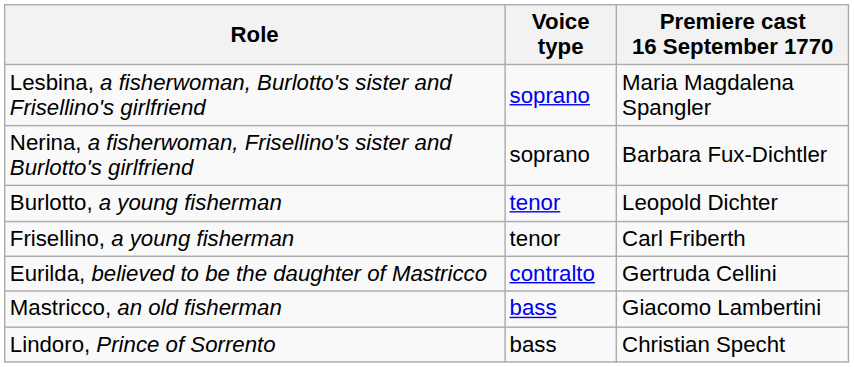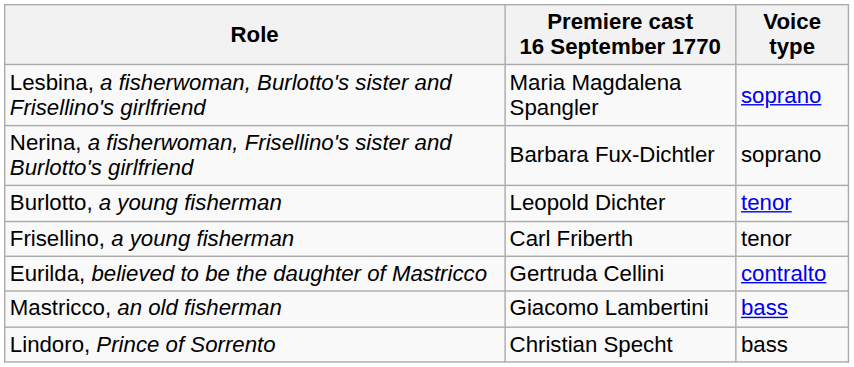 <table class="wikitable">
 <tr>
 <th>Role</th>
+<th>Premiere cast<br>16 September 1770</th>
 <th>Voice type</th>
-<th>Premiere cast<br>16 September 1770</th>
 </tr>
 <tr>
 <td>Lesbina, <em>a fisherwoman, Burlotto's sister and Frisellino's girlfriend</em></td>
+<td>Maria Magdalena Spangler</td>
 <td><a href='#'>soprano</a></td>
-<td>Maria Magdalena Spangler</td>
 </tr>
 <tr>
 <td>Nerina, <em>a fisherwoman, Frisellino's sister and Burlotto's girlfriend</em></td>
+<td>Barbara Fux-Dichtler</td>
 <td>soprano</td>
-<td>Barbara Fux-Dichtler</td>
 </tr>
 <tr>
 <td>Burlotto, <em>a young fisherman</em></td>
+<td>Leopold Dichter</td>
 <td><a href='#'>tenor</a></td>
-<td>Leopold Dichter</td>
 </tr>
 <tr>
 <td>Frisellino, <em>a young fisherman</em></td>
+<td>Carl Friberth</td>
 <td>tenor</td>
-<td>Carl Friberth</td>
 </tr>
 <tr>
 <td>Eurilda, <em>believed to be the daughter of Mastricco</em></td>
+<td>Gertruda Cellini</td>
 <td><a href='#'>contralto</a></td>
-<td>Gertruda Cellini</td>
 </tr>
 <tr>
 <td>Mastricco, <em>an old fisherman</em></td>
+<td>Giacomo Lambertini</td>
 <td><a href='#'>bass</a></td>
-<td>Giacomo Lambertini</td>
 </tr>
 <tr>
 <td>Lindoro, <em>Prince of Sorrento</em></td>
+<td>Christian Specht</td>
 <td>bass</td>
-<td>Christian Specht</td>
 </tr>
 </table>
